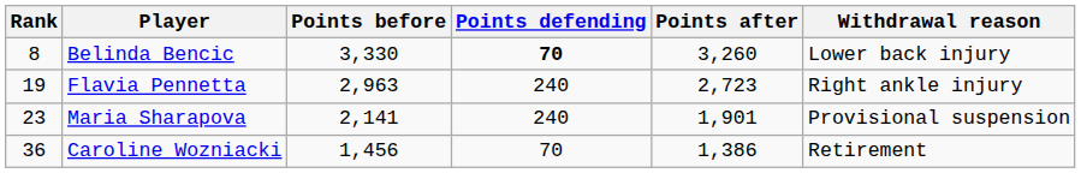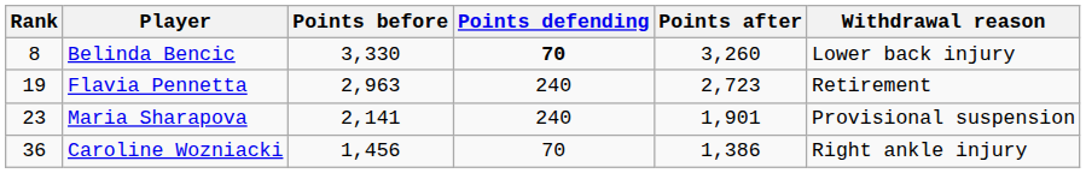 <table class="wikitable collapsible uncollapsed">
 <tr>
 <th>Rank</th>
 <th>Player</th>
 <th>Points before</th>
 <th><a href='#'>Points defending</a></th>
 <th>Points after</th>
 <th>Withdrawal reason</th>
 </tr>
 <tr>
 <td style="text-align:center;">8</td>
 <td> <a href='#'>Belinda Bencic</a></td>
 <td style="text-align:center;">3,330</td>
 <td style="text-align:center;"><strong>70</strong></td>
 <td style="text-align:center;">3,260</td>
 <td>Lower back injury</td>
 </tr>
 <tr>
 <td style="text-align:center;">19</td>
 <td> <a href='#'>Flavia Pennetta</a></td>
 <td style="text-align:center;">2,963</td>
 <td style="text-align:center;">240</td>
 <td style="text-align:center;">2,723</td>
-<td>Right ankle injury</td>
+<td>Retirement</td>
 </tr>
 <tr>
 <td style="text-align:center;">23</td>
 <td> <a href='#'>Maria Sharapova</a></td>
 <td style="text-align:center;">2,141</td>
 <td style="text-align:center;">240</td>
 <td style="text-align:center;">1,901</td>
 <td>Provisional suspension</td>
 </tr>
 <tr>
 <td style="text-align:center;">36</td>
 <td> <a href='#'>Caroline Wozniacki</a></td>
 <td style="text-align:center;">1,456</td>
 <td style="text-align:center;">70</td>
 <td style="text-align:center;">1,386</td>
-<td>Retirement</td>
+<td>Right ankle injury</td>
 </tr>
 </table>
